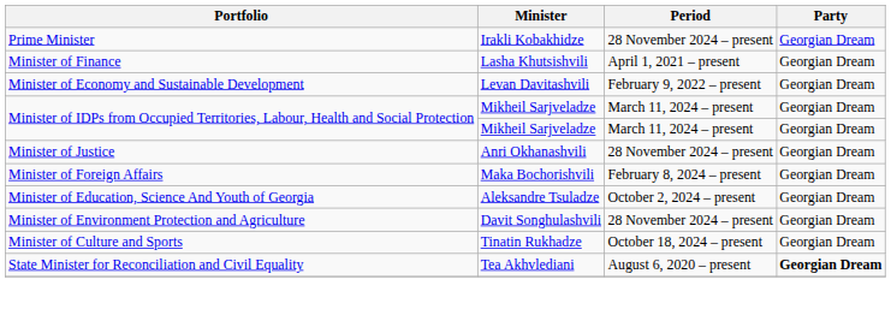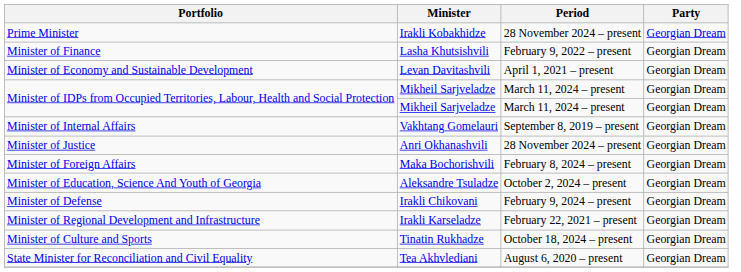 <table class=wikitable>
 <tr>
 <th>Portfolio</th>
 <th>Minister</th>
 <th>Period</th>
 <th>Party</th>
 </tr>
 <tr>
 <td><a href='#'>Prime Minister</a></td>
 <td><a href='#'>Irakli Kobakhidze</a></td>
 <td>28 November 2024 – present</td>
 <td><a href='#'>Georgian Dream</a></td>
 </tr>
 <tr>
 <td><a href='#'>Minister of Finance</a></td>
 <td><a href='#'>Lasha Khutsishvili</a></td>
-<td>April 1, 2021 – present</td>
+<td>February 9, 2022 – present</td>
 <td>Georgian Dream</td>
 </tr>
 <tr>
 <td><a href='#'>Minister of Economy and Sustainable Development</a></td>
 <td><a href='#'>Levan Davitashvili</a></td>
-<td>February 9, 2022 – present</td>
+<td>April 1, 2021 – present</td>
 <td>Georgian Dream</td>
 </tr>
 <tr>
 <td rowspan="2"><a href='#'>Minister of IDPs from Occupied Territories, Labour, Health and Social Protection</a></td>
 <td><a href='#'>Mikheil Sarjveladze</a></td>
 <td>March 11, 2024 – present</td>
 <td>Georgian Dream</td>
 </tr>
 <tr>
 <td><a href='#'>Mikheil Sarjveladze</a></td>
 <td>March 11, 2024 – present</td>
+<td>Georgian Dream</td>
+</tr>
+<tr>
+<td><a href='#'>Minister of Internal Affairs</a></td>
+<td><a href='#'>Vakhtang Gomelauri</a></td>
+<td>September 8, 2019 – present</td>
 <td>Georgian Dream</td>
 </tr>
 <tr>
 <td><a href='#'>Minister of Justice</a></td>
 <td><a href='#'>Anri Okhanashvili</a></td>
 <td>28 November 2024 – present</td>
 <td>Georgian Dream</td>
 </tr>
 <tr>
 <td><a href='#'>Minister of Foreign Affairs</a></td>
 <td><a href='#'>Maka Bochorishvili</a></td>
 <td>February 8, 2024 – present</td>
 <td>Georgian Dream</td>
 </tr>
 <tr>
 <td><a href='#'>Minister of Education, Science And Youth of Georgia</a></td>
 <td><a href='#'>Aleksandre Tsuladze</a></td>
 <td>October 2, 2024 – present</td>
 <td>Georgian Dream</td>
 </tr>
 <tr>
-<td><a href='#'>Minister of Environment Protection and Agriculture</a></td>
-<td><a href='#'>Davit Songhulashvili</a></td>
-<td>28 November 2024 – present</td>
+<td><a href='#'>Minister of Defense</a></td>
+<td><a href='#'>Irakli Chikovani</a></td>
+<td>February 9, 2024 – present</td>
+<td>Georgian Dream</td>
+</tr>
+<tr>
+<td><a href='#'>Minister of Regional Development and Infrastructure</a></td>
+<td><a href='#'>Irakli Karseladze</a></td>
+<td>February 22, 2021 – present</td>
 <td>Georgian Dream</td>
 </tr>
 <tr>
 <td><a href='#'>Minister of Culture and Sports</a></td>
 <td><a href='#'>Tinatin Rukhadze</a></td>
 <td>October 18, 2024 – present</td>
 <td>Georgian Dream</td>
 </tr>
 <tr>
 <td><a href='#'>State Minister for Reconciliation and Civil Equality</a></td>
 <td><a href='#'>Tea Akhvlediani</a></td>
 <td>August 6, 2020 – present</td>
-<td><strong>Georgian Dream</strong></td>
+<td>Georgian Dream</td>
 </tr>
 <tr>
 </tr>
 </table>
